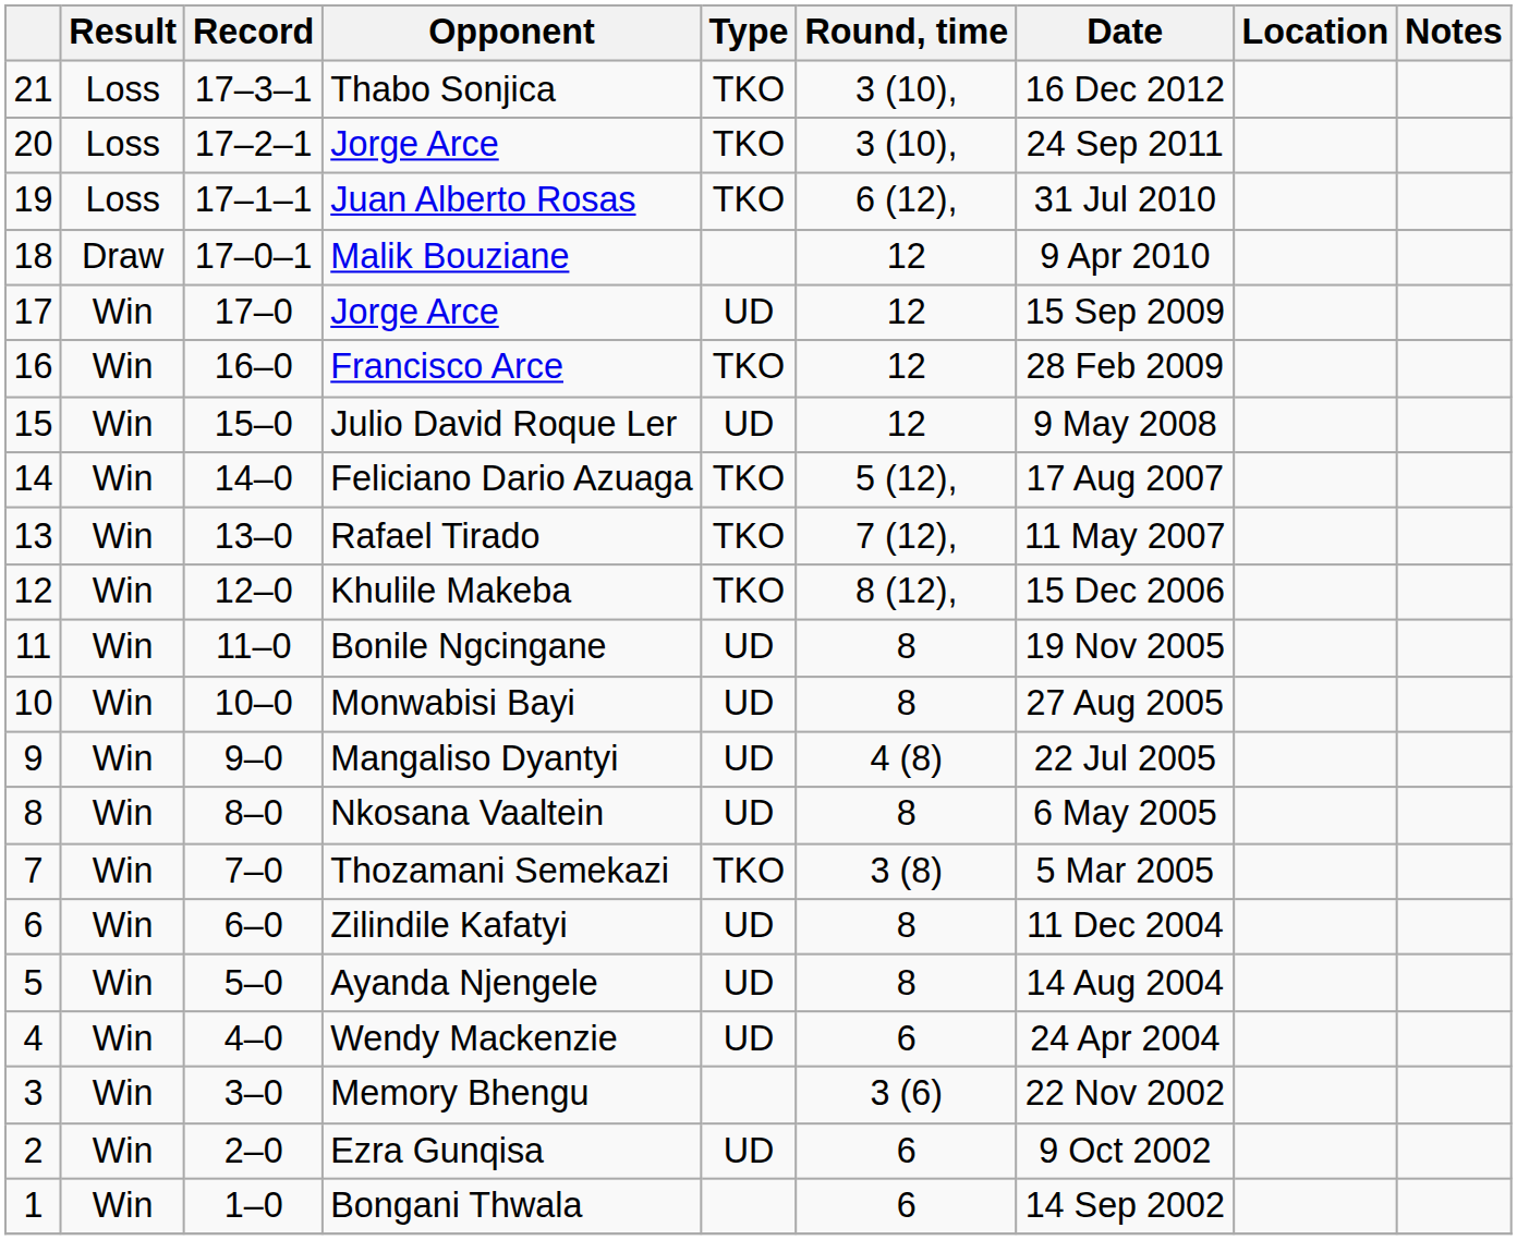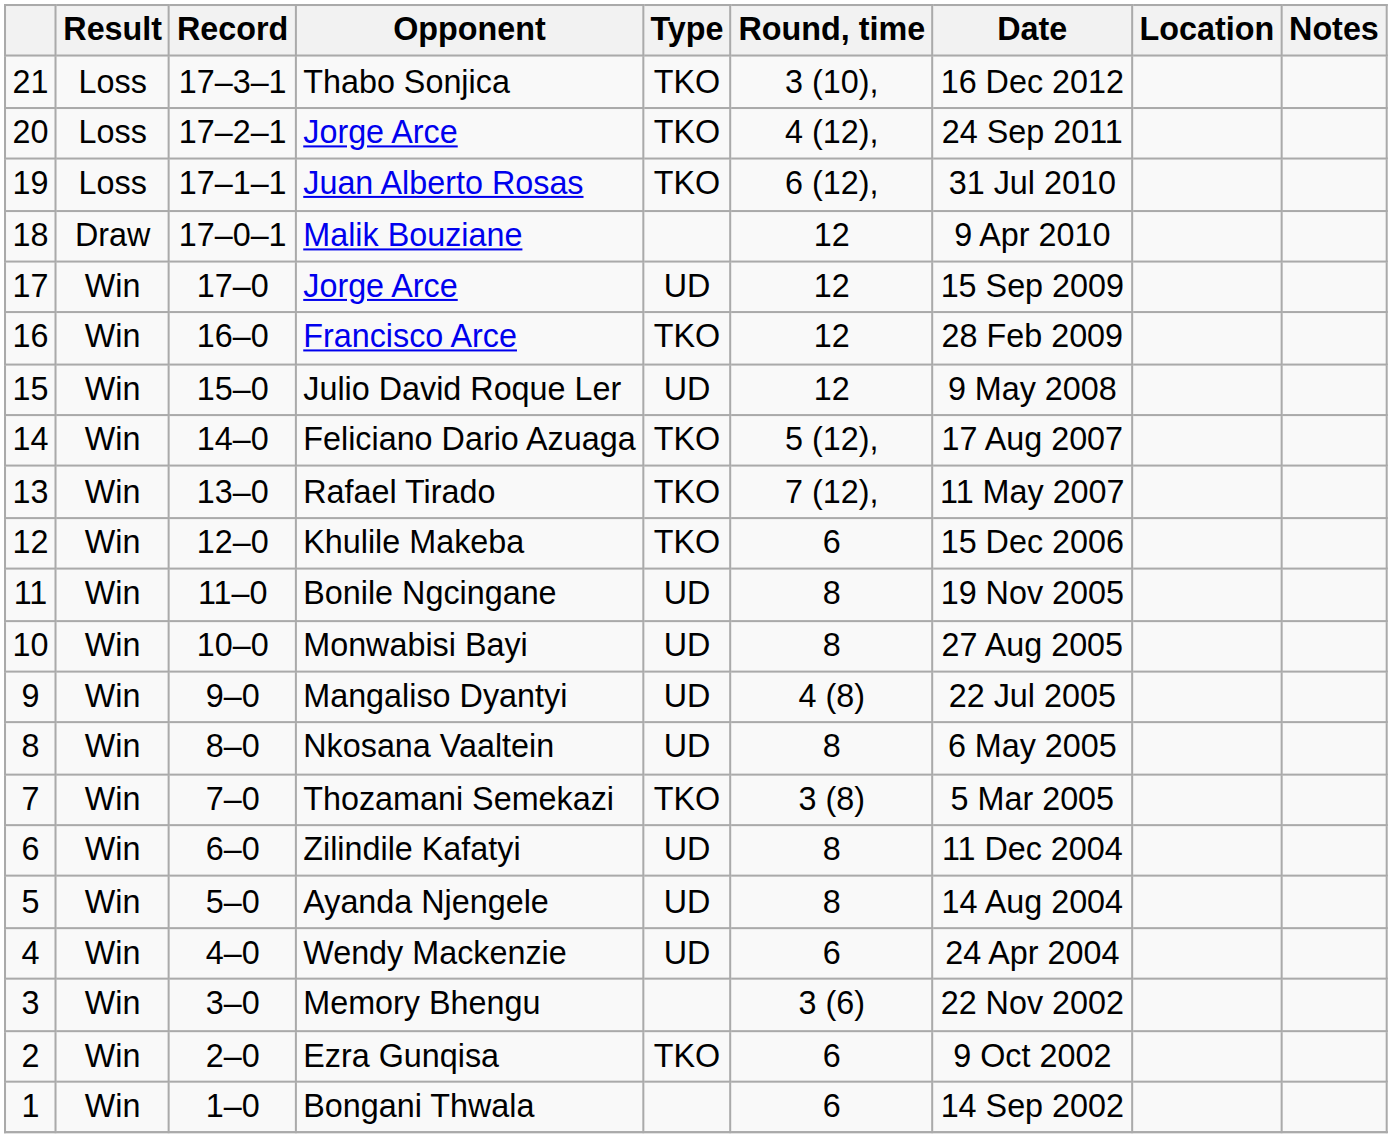 <table class="wikitable" style="text-align:center">
 <tr>
 <th></th>
 <th>Result</th>
 <th>Record</th>
 <th>Opponent</th>
 <th>Type</th>
 <th>Round, time</th>
 <th>Date</th>
 <th>Location</th>
 <th>Notes</th>
 </tr>
 <tr>
 <td>21</td>
 <td>Loss</td>
 <td>17–3–1</td>
 <td style="text-align:left;"> Thabo Sonjica</td>
 <td>TKO</td>
 <td>3 (10), </td>
 <td>16 Dec 2012</td>
 <td style="text-align:left;"> </td>
 <td></td>
 </tr>
 <tr>
 <td>20</td>
 <td>Loss</td>
 <td>17–2–1</td>
 <td style="text-align:left;"> <a href='#'>Jorge Arce</a></td>
 <td>TKO</td>
-<td>3 (10), </td>
+<td>4 (12), </td>
 <td>24 Sep 2011</td>
 <td style="text-align:left;"> </td>
 <td style="text-align:left;"></td>
 </tr>
 <tr>
 <td>19</td>
 <td>Loss</td>
 <td>17–1–1</td>
 <td style="text-align:left;"> <a href='#'>Juan Alberto Rosas</a></td>
 <td>TKO</td>
 <td>6 (12), </td>
 <td>31 Jul 2010</td>
 <td style="text-align:left;"> </td>
 <td style="text-align:left;"></td>
 </tr>
 <tr>
 <td>18</td>
 <td>Draw</td>
 <td>17–0–1</td>
 <td style="text-align:left;"> <a href='#'>Malik Bouziane</a></td>
 <td></td>
 <td>12</td>
 <td>9 Apr 2010</td>
 <td style="text-align:left;"> </td>
 <td style="text-align:left;"></td>
 </tr>
 <tr>
 <td>17</td>
 <td>Win</td>
 <td>17–0</td>
 <td style="text-align:left;"> <a href='#'>Jorge Arce</a></td>
 <td>UD</td>
 <td>12</td>
 <td>15 Sep 2009</td>
 <td style="text-align:left;"> </td>
 <td style="text-align:left;"></td>
 </tr>
 <tr>
 <td>16</td>
 <td>Win</td>
 <td>16–0</td>
 <td style="text-align:left;"> <a href='#'>Francisco Arce</a></td>
 <td>TKO</td>
 <td>12</td>
 <td>28 Feb 2009</td>
 <td style="text-align:left;"> </td>
 <td></td>
 </tr>
 <tr>
 <td>15</td>
 <td>Win</td>
 <td>15–0</td>
 <td style="text-align:left;"> Julio David Roque Ler</td>
 <td>UD</td>
 <td>12</td>
 <td>9 May 2008</td>
 <td style="text-align:left;"> </td>
 <td style="text-align:left;"></td>
 </tr>
 <tr>
 <td>14</td>
 <td>Win</td>
 <td>14–0</td>
 <td style="text-align:left;"> Feliciano Dario Azuaga</td>
 <td>TKO</td>
 <td>5 (12), </td>
 <td>17 Aug 2007</td>
 <td style="text-align:left;"> </td>
 <td style="text-align:left;"></td>
 </tr>
 <tr>
 <td>13</td>
 <td>Win</td>
 <td>13–0</td>
 <td style="text-align:left;"> Rafael Tirado</td>
 <td>TKO</td>
 <td>7 (12), </td>
 <td>11 May 2007</td>
 <td style="text-align:left;"> </td>
 <td style="text-align:left;"></td>
 </tr>
 <tr>
 <td>12</td>
 <td>Win</td>
 <td>12–0</td>
 <td style="text-align:left;"> Khulile Makeba</td>
 <td>TKO</td>
-<td>8 (12), </td>
+<td>6</td>
 <td>15 Dec 2006</td>
 <td style="text-align:left;"> </td>
 <td style="text-align:left;"></td>
 </tr>
 <tr>
 <td>11</td>
 <td>Win</td>
 <td>11–0</td>
 <td style="text-align:left;"> Bonile Ngcingane</td>
 <td>UD</td>
 <td>8</td>
 <td>19 Nov 2005</td>
 <td style="text-align:left;"> </td>
 <td></td>
 </tr>
 <tr>
 <td>10</td>
 <td>Win</td>
 <td>10–0</td>
 <td style="text-align:left;"> Monwabisi Bayi</td>
 <td>UD</td>
 <td>8</td>
 <td>27 Aug 2005</td>
 <td style="text-align:left;"> </td>
 <td></td>
 </tr>
 <tr>
 <td>9</td>
 <td>Win</td>
 <td>9–0</td>
 <td style="text-align:left;"> Mangaliso Dyantyi</td>
 <td>UD</td>
 <td>4 (8)</td>
 <td>22 Jul 2005</td>
 <td style="text-align:left;"> </td>
 <td></td>
 </tr>
 <tr>
 <td>8</td>
 <td>Win</td>
 <td>8–0</td>
 <td style="text-align:left;"> Nkosana Vaaltein</td>
 <td>UD</td>
 <td>8</td>
 <td>6 May 2005</td>
 <td style="text-align:left;"> </td>
 <td></td>
 </tr>
 <tr>
 <td>7</td>
 <td>Win</td>
 <td>7–0</td>
 <td style="text-align:left;"> Thozamani Semekazi</td>
 <td>TKO</td>
 <td>3 (8)</td>
 <td>5 Mar 2005</td>
 <td style="text-align:left;"> </td>
 <td></td>
 </tr>
 <tr>
 <td>6</td>
 <td>Win</td>
 <td>6–0</td>
 <td style="text-align:left;"> Zilindile Kafatyi</td>
 <td>UD</td>
 <td>8</td>
 <td>11 Dec 2004</td>
 <td style="text-align:left;"> </td>
 <td></td>
 </tr>
 <tr>
 <td>5</td>
 <td>Win</td>
 <td>5–0</td>
 <td style="text-align:left;"> Ayanda Njengele</td>
 <td>UD</td>
 <td>8</td>
 <td>14 Aug 2004</td>
 <td style="text-align:left;"> </td>
 <td></td>
 </tr>
 <tr>
 <td>4</td>
 <td>Win</td>
 <td>4–0</td>
 <td style="text-align:left;"> Wendy Mackenzie</td>
 <td>UD</td>
 <td>6</td>
 <td>24 Apr 2004</td>
 <td style="text-align:left;"> </td>
 <td></td>
 </tr>
 <tr>
 <td>3</td>
 <td>Win</td>
 <td>3–0</td>
 <td style="text-align:left;"> Memory Bhengu</td>
 <td></td>
 <td>3 (6)</td>
 <td>22 Nov 2002</td>
 <td style="text-align:left;"> </td>
 <td></td>
 </tr>
 <tr>
 <td>2</td>
 <td>Win</td>
 <td>2–0</td>
 <td style="text-align:left;"> Ezra Gunqisa</td>
-<td>UD</td>
+<td>TKO</td>
 <td>6</td>
 <td>9 Oct 2002</td>
 <td style="text-align:left;"> </td>
 <td></td>
 </tr>
 <tr>
 <td>1</td>
 <td>Win</td>
 <td>1–0</td>
 <td style="text-align:left;"> Bongani Thwala</td>
 <td></td>
 <td>6</td>
 <td>14 Sep 2002</td>
 <td style="text-align:left;"> </td>
 <td></td>
 </tr>
 <tr>
 </tr>
 </table>
